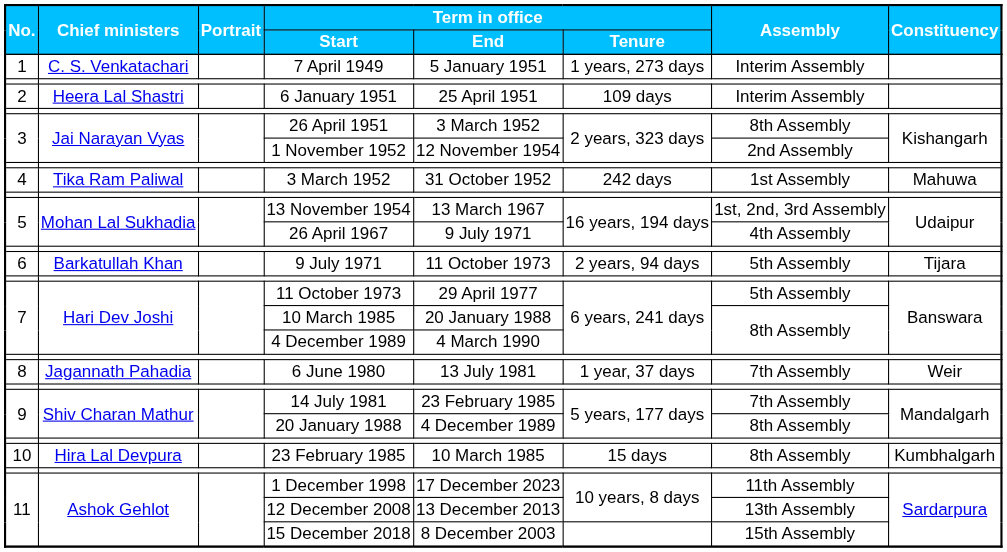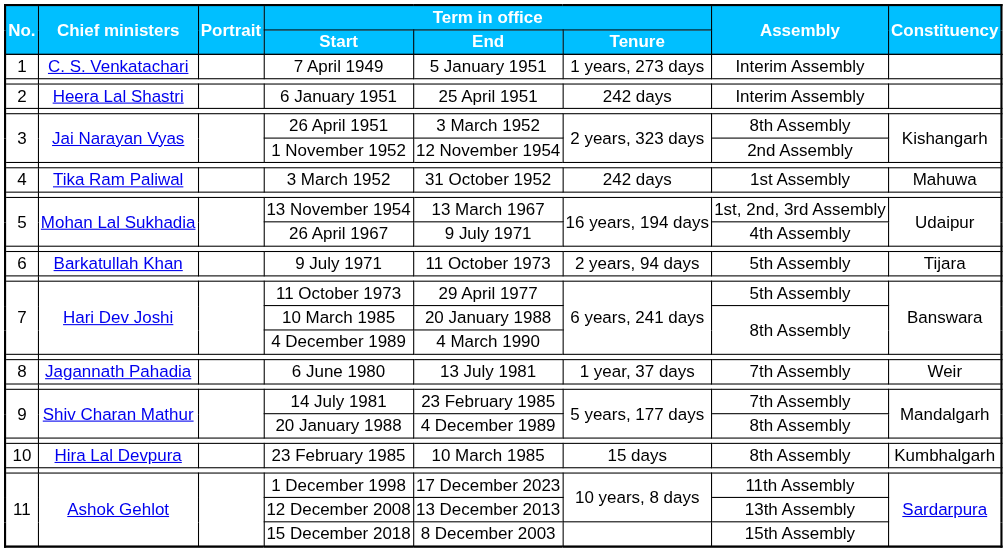 <table class="sortable" style="border-collapse: collapse; border: 2px #000000 solid; font-size: x-big; width="70%" cellspacing="0" cellpadding="2" border="1">
 <tr>
 <th rowspan ="2" style="background-color:#00BFFF; color:white">No.</th>
 <th rowspan ="2" style="background-color:#00BFFF; color:white">Chief ministers</th>
 <th rowspan ="2" style="background-color:#00BFFF; color:white">Portrait</th>
 <th Colspan="3"  style="background-color:#00BFFF; color:white">Term in office</th>
 <th rowspan ="2" style="background-color:#00BFFF; color:white">Assembly</th>
 <th rowspan ="2" style="background-color:#00BFFF; color:white">Constituency</th>
 </tr>
 <tr>
 <th style="background-color:#00BFFF; color:white">Start</th>
 <th style="background-color:#00BFFF; color:white">End</th>
 <th style="background-color:#00BFFF; color:white">Tenure</th>
 </tr>
 <tr>
 </tr>
 <tr style="vertical-align: middle; text-align: center;">
 <td rowspan="1">1</td>
 <td rowspan="1"><a href='#'>C. S. Venkatachari</a></td>
 <td rowspan="1"></td>
 <td>7 April 1949</td>
 <td>5 January 1951</td>
 <td rowspan ="1">1 years, 273 days</td>
 <td rowspan="1">Interim Assembly</td>
 <td rowspan ="1"></td>
 </tr>
 <tr style="vertical-align: middle; text-align: center;">
 <td></td>
 </tr>
 <tr style="vertical-align: middle; text-align: center;">
 <td rowspan="1">2</td>
 <td rowspan="1"><a href='#'>Heera Lal Shastri</a></td>
 <td rowspan="1"></td>
 <td rowspan="1">6 January 1951</td>
 <td rowspan="1">25 April 1951</td>
-<td rowspan ="1">109 days</td>
+<td rowspan ="1">242 days</td>
 <td>Interim Assembly</td>
 <td rowspan ="1"></td>
 </tr>
 <tr style="vertical-align: middle; text-align: center;">
 <td></td>
 </tr>
 <tr style="vertical-align: middle; text-align: center;">
 <td rowspan="2">3</td>
 <td rowspan="2"><a href='#'>Jai Narayan Vyas</a></td>
 <td rowspan="2"></td>
 <td rowspan="1">26 April 1951</td>
 <td rowspan="1">3 March 1952</td>
 <td rowspan ="2">2 years, 323 days</td>
 <td rowspan="1">8th Assembly</td>
 <td rowspan ="2">Kishangarh</td>
 </tr>
 <tr style="vertical-align: middle; text-align: center;">
 <td rowspan="1">1 November 1952</td>
 <td rowspan="1">12 November 1954</td>
 <td rowspan="1">2nd Assembly</td>
 </tr>
 <tr style="vertical-align: middle; text-align: center;">
 <td></td>
 </tr>
 <tr style="vertical-align: middle; text-align: center;">
 <td rowspan="1">4</td>
 <td rowspan="1"><a href='#'>Tika Ram Paliwal</a></td>
 <td rowspan="1"></td>
 <td rowspan="1">3 March 1952</td>
 <td rowspan="1">31 October 1952</td>
 <td rowspan ="1">242 days</td>
 <td rowspan="1">1st Assembly</td>
 <td rowspan ="1">Mahuwa</td>
 </tr>
 <tr style="vertical-align: middle; text-align: center;">
 <td></td>
 </tr>
 <tr style="vertical-align: middle; text-align: center;">
 <td rowspan="2">5</td>
 <td rowspan="2"><a href='#'>Mohan Lal Sukhadia</a></td>
 <td rowspan="2"></td>
 <td rowspan="1">13 November 1954</td>
 <td rowspan="1">13 March 1967</td>
 <td rowspan ="2">16 years, 194 days</td>
 <td rowspan="1">1st, 2nd, 3rd Assembly</td>
 <td rowspan ="2">Udaipur</td>
 </tr>
 <tr style="vertical-align: middle; text-align: center;">
 <td rowspan="1">26 April 1967</td>
 <td rowspan="1">9 July 1971</td>
 <td rowspan="1">4th Assembly</td>
 </tr>
 <tr style="vertical-align: middle; text-align: center;">
 <td></td>
 </tr>
 <tr style="vertical-align: middle; text-align: center;">
 <td rowspan="1">6</td>
 <td rowspan="1"><a href='#'>Barkatullah Khan</a></td>
 <td rowspan="1"></td>
 <td rowspan="1">9 July 1971</td>
 <td rowspan="1">11 October 1973</td>
 <td rowspan ="1">2 years, 94 days</td>
 <td rowspan="1">5th Assembly</td>
 <td rowspan ="1">Tijara</td>
 </tr>
 <tr style="vertical-align: middle; text-align: center;">
 <td></td>
 </tr>
 <tr style="vertical-align: middle; text-align: center;">
 <td rowspan="3">7</td>
 <td rowspan="3"><a href='#'>Hari Dev Joshi</a></td>
 <td rowspan="3"></td>
 <td rowspan="1">11 October 1973</td>
 <td rowspan="1">29 April 1977</td>
 <td rowspan ="3">6 years, 241 days</td>
 <td rowspan="1">5th Assembly</td>
 <td rowspan ="3">Banswara</td>
 </tr>
 <tr style="vertical-align: middle; text-align: center;">
 <td rowspan="1">10 March 1985</td>
 <td rowspan="1">20 January 1988</td>
 <td rowspan="2">8th Assembly</td>
 </tr>
 <tr style="vertical-align: middle; text-align: center;">
 <td rowspan="1">4 December 1989</td>
 <td rowspan="1">4 March 1990</td>
 </tr>
 <tr style="vertical-align: middle; text-align: center;">
 <td></td>
 </tr>
 <tr style="vertical-align: middle; text-align: center;">
 <td rowspan="1">8</td>
 <td rowspan="1"><a href='#'>Jagannath Pahadia</a></td>
 <td rowspan="1"></td>
 <td rowspan="1">6 June 1980</td>
 <td rowspan="1">13 July 1981</td>
 <td rowspan ="1">1 year, 37 days</td>
 <td rowspan="1">7th Assembly</td>
 <td rowspan ="1">Weir</td>
 </tr>
 <tr style="vertical-align: middle; text-align: center;">
 <td></td>
 </tr>
 <tr style="vertical-align: middle; text-align: center;">
 <td rowspan="2">9</td>
 <td rowspan="2"><a href='#'>Shiv Charan Mathur</a></td>
 <td rowspan="2"></td>
 <td rowspan="1">14 July 1981</td>
 <td rowspan="1">23 February 1985</td>
 <td rowspan ="2">5 years, 177 days</td>
 <td rowspan="1">7th Assembly</td>
 <td rowspan ="2">Mandalgarh</td>
 </tr>
 <tr style="vertical-align: middle; text-align: center;">
 <td rowspan="1">20 January 1988</td>
 <td rowspan="1">4 December 1989</td>
 <td rowspan="1">8th Assembly</td>
 </tr>
 <tr style="vertical-align: middle; text-align: center;">
 <td></td>
 </tr>
 <tr style="vertical-align: middle; text-align: center;">
 <td rowspan="1">10</td>
 <td rowspan="1"><a href='#'>Hira Lal Devpura</a></td>
 <td rowspan="1"></td>
 <td rowspan="1">23 February 1985</td>
 <td rowspan="1">10 March 1985</td>
 <td rowspan ="1">15 days</td>
 <td rowspan="1">8th Assembly</td>
 <td rowspan ="1">Kumbhalgarh</td>
 </tr>
 <tr style="vertical-align: middle; text-align: center;">
 <td></td>
 </tr>
 <tr style="vertical-align: middle; text-align: center;">
 <td rowspan="3">11</td>
 <td rowspan="3"><a href='#'>Ashok Gehlot</a></td>
 <td rowspan="3"></td>
 <td>1 December 1998</td>
 <td rowspan="1">17 December 2023</td>
 <td rowspan ="2">10 years, 8 days</td>
 <td rowspan="1">11th Assembly</td>
 <td rowspan ="3"><a href='#'>Sardarpura</a></td>
 </tr>
 <tr style="vertical-align: middle; text-align: center;">
 <td rowspan="1">12 December 2008</td>
 <td rowspan="1">13 December 2013</td>
 <td rowspan="1">13th Assembly</td>
 </tr>
 <tr style="vertical-align: middle; text-align: center;">
 <td rowspan="1">15 December 2018</td>
 <td>8 December 2003</td>
 <td rowspan ="1"></td>
 <td rowspan="1">15th Assembly</td>
 </tr>
 <tr style="vertical-align: middle; text-align: center;">
 </tr>
 <tr>
 </tr>
 </table>
